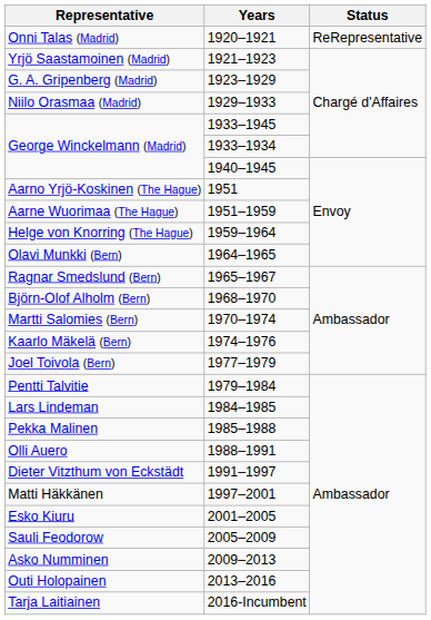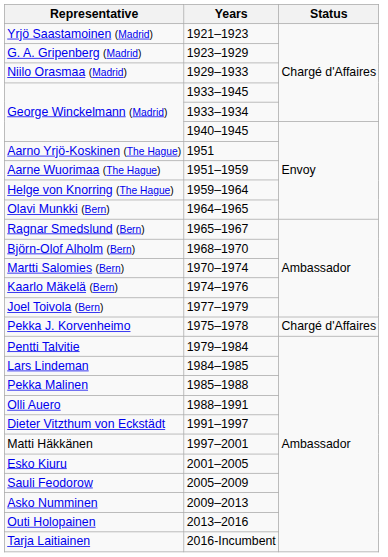 <table class="wikitable sortable">
 <tr>
 <th>Representative</th>
 <th>Years</th>
 <th>Status</th>
-</tr>
-<tr>
-<td><a href='#'>Onni Talas</a> <small>(<a href='#'>Madrid</a>)</small></td>
-<td>1920–1921</td>
-<td>ReRepresentative</td>
 </tr>
 <tr>
 <td><a href='#'>Yrjö Saastamoinen</a> <small>(<a href='#'>Madrid</a>)</small></td>
 <td>1921–1923</td>
 <td rowspan="5">Chargé d'Affaires</td>
 </tr>
 <tr>
 <td><a href='#'>G. A. Gripenberg</a> <small>(<a href='#'>Madrid</a>)</small></td>
 <td>1923–1929</td>
 </tr>
 <tr>
 <td><a href='#'>Niilo Orasmaa</a> <small>(<a href='#'>Madrid</a>)</small></td>
 <td>1929–1933</td>
 </tr>
 <tr>
 <td rowspan="3"><a href='#'>George Winckelmann</a> <small>(<a href='#'>Madrid</a>)</small></td>
 <td>1933–1945</td>
 </tr>
 <tr>
 <td>1933–1934</td>
 </tr>
 <tr>
 <td>1940–1945</td>
 <td rowspan="5">Envoy</td>
 </tr>
 <tr>
 <td><a href='#'>Aarno Yrjö-Koskinen</a> <small>(<a href='#'>The Hague</a>)</small></td>
 <td>1951</td>
 </tr>
 <tr>
 <td><a href='#'>Aarne Wuorimaa</a> <small>(<a href='#'>The Hague</a>)</small></td>
 <td>1951–1959</td>
 </tr>
 <tr>
 <td><a href='#'>Helge von Knorring</a> <small>(<a href='#'>The Hague</a>)</small></td>
 <td>1959–1964</td>
 </tr>
 <tr>
 <td><a href='#'>Olavi Munkki</a> <small>(<a href='#'>Bern</a>)</small></td>
 <td>1964–1965</td>
 </tr>
 <tr>
 <td><a href='#'>Ragnar Smedslund</a> <small>(<a href='#'>Bern</a>)</small></td>
 <td>1965–1967</td>
 <td rowspan="5">Ambassador</td>
 </tr>
 <tr>
 <td><a href='#'>Björn-Olof Alholm</a> <small>(<a href='#'>Bern</a>)</small></td>
 <td>1968–1970</td>
 </tr>
 <tr>
 <td><a href='#'>Martti Salomies</a> <small>(<a href='#'>Bern</a>)</small></td>
 <td>1970–1974</td>
 </tr>
 <tr>
 <td><a href='#'>Kaarlo Mäkelä</a> <small>(<a href='#'>Bern</a>)</small></td>
 <td>1974–1976</td>
 </tr>
 <tr>
 <td><a href='#'>Joel Toivola</a> <small>(<a href='#'>Bern</a>)</small></td>
 <td>1977–1979</td>
 </tr>
 <tr>
+<td><a href='#'>Pekka J. Korvenheimo</a></td>
+<td>1975–1978</td>
+<td>Chargé d'Affaires</td>
+</tr>
+<tr>
 <td><a href='#'>Pentti Talvitie</a></td>
 <td>1979–1984</td>
 <td rowspan="11">Ambassador</td>
 </tr>
 <tr>
 <td><a href='#'>Lars Lindeman</a></td>
 <td>1984–1985</td>
 </tr>
 <tr>
 <td><a href='#'>Pekka Malinen</a></td>
 <td>1985–1988</td>
 </tr>
 <tr>
 <td><a href='#'>Olli Auero</a></td>
 <td>1988–1991</td>
 </tr>
 <tr>
 <td><a href='#'>Dieter Vitzthum von Eckstädt</a></td>
 <td>1991–1997</td>
 </tr>
 <tr>
 <td>Matti Häkkänen</td>
 <td>1997–2001</td>
 </tr>
 <tr>
 <td><a href='#'>Esko Kiuru</a></td>
 <td>2001–2005</td>
 </tr>
 <tr>
 <td><a href='#'>Sauli Feodorow</a></td>
 <td>2005–2009</td>
 </tr>
 <tr>
 <td><a href='#'>Asko Numminen</a></td>
 <td>2009–2013</td>
 </tr>
 <tr>
 <td><a href='#'>Outi Holopainen</a></td>
 <td>2013–2016</td>
 </tr>
 <tr>
 <td><a href='#'>Tarja Laitiainen</a></td>
 <td>2016-Incumbent</td>
 </tr>
 </table>
